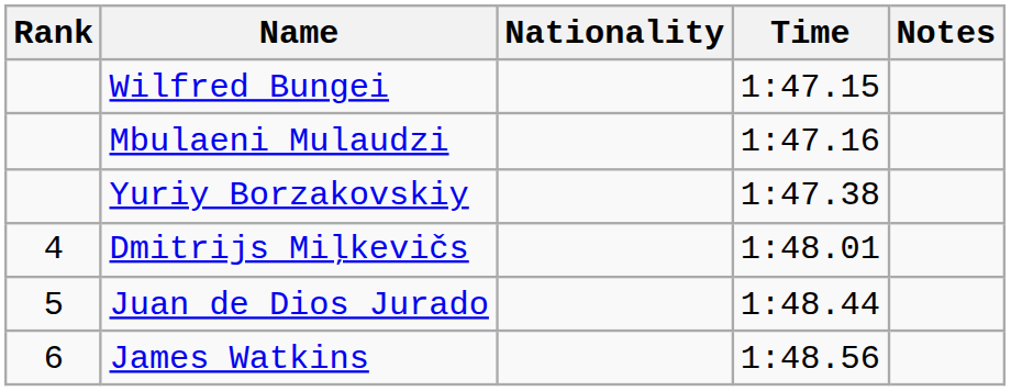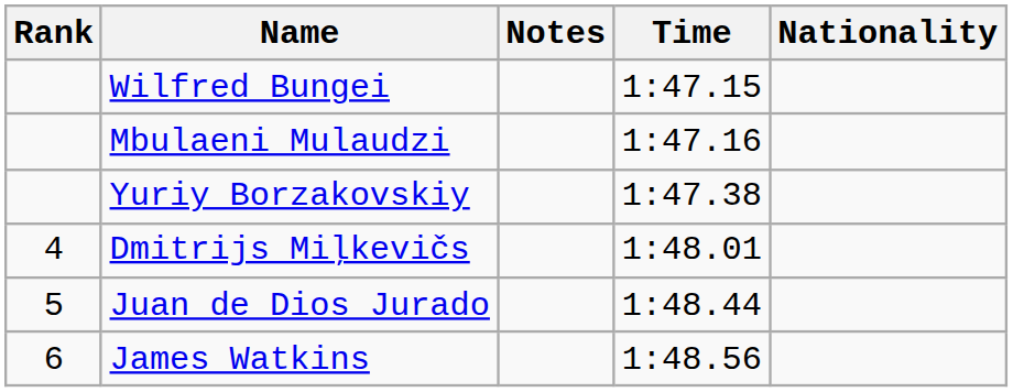 <table class="wikitable sortable" style="text-align:center">
 <tr>
 <th>Rank</th>
 <th>Name</th>
+<th>Notes</th>
+<th>Time</th>
 <th>Nationality</th>
-<th>Time</th>
-<th>Notes</th>
 </tr>
 <tr>
 <td></td>
 <td align="left"><a href='#'>Wilfred Bungei</a></td>
+<td></td>
+<td>1:47.15</td>
 <td align=left></td>
-<td>1:47.15</td>
-<td></td>
 </tr>
 <tr>
 <td></td>
 <td align="left"><a href='#'>Mbulaeni Mulaudzi</a></td>
+<td></td>
+<td>1:47.16</td>
 <td align=left></td>
-<td>1:47.16</td>
-<td></td>
 </tr>
 <tr>
 <td></td>
 <td align="left"><a href='#'>Yuriy Borzakovskiy</a></td>
+<td></td>
+<td>1:47.38</td>
 <td align=left></td>
-<td>1:47.38</td>
-<td></td>
 </tr>
 <tr>
 <td>4</td>
 <td align="left"><a href='#'>Dmitrijs Miļkevičs</a></td>
+<td></td>
+<td>1:48.01</td>
 <td align=left></td>
-<td>1:48.01</td>
-<td></td>
 </tr>
 <tr>
 <td>5</td>
 <td align="left"><a href='#'>Juan de Dios Jurado</a></td>
+<td></td>
+<td>1:48.44</td>
 <td align=left></td>
-<td>1:48.44</td>
-<td></td>
 </tr>
 <tr>
 <td>6</td>
 <td align="left"><a href='#'>James Watkins</a></td>
+<td></td>
+<td>1:48.56</td>
 <td align=left></td>
-<td>1:48.56</td>
-<td></td>
 </tr>
 </table>
